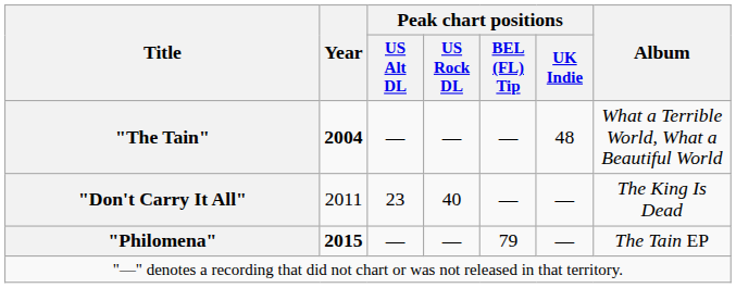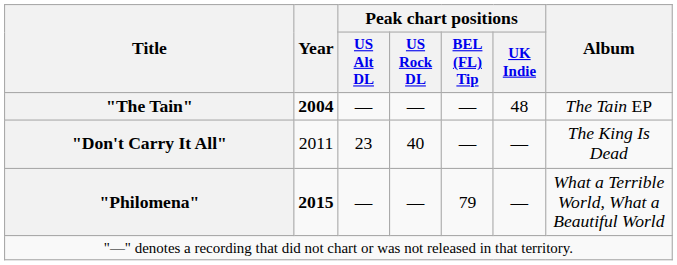 <table class="wikitable plainrowheaders" style="text-align:center;">
 <tr>
 <th scope="col" rowspan="2" style="width:16em;">Title</th>
 <th scope="col" rowspan="2" style="width:1em;">Year</th>
 <th scope="col" colspan="4">Peak chart positions</th>
 <th scope="col" rowspan="2">Album</th>
 </tr>
 <tr>
 <th scope="col" style="width:3em;font-size:85%;"><a href='#'>US<br>Alt<br>DL</a><br></th>
 <th scope="col" style="width:3em;font-size:85%;"><a href='#'>US<br>Rock<br>DL</a><br></th>
 <th scope="col" style="width:3em;font-size:85%;"><a href='#'>BEL<br>(FL)<br>Tip</a><br></th>
 <th scope="col" style="width:3em;font-size:85%;"><a href='#'>UK<br>Indie</a><br></th>
 </tr>
 <tr>
 <th scope="row">"The Tain"</th>
 <td><strong>2004</strong></td>
 <td>—</td>
 <td>—</td>
 <td>—</td>
 <td>48</td>
-<td><em>What a Terrible World, What a Beautiful World</em></td>
+<td><em>The Tain</em> EP</td>
 </tr>
 <tr>
 <th scope="row">"Don't Carry It All"</th>
 <td>2011</td>
 <td>23</td>
 <td>40</td>
 <td>—</td>
 <td>—</td>
 <td><em>The King Is Dead</em></td>
 </tr>
 <tr>
 <th scope="row">"Philomena"</th>
 <td><strong>2015</strong></td>
 <td>—</td>
 <td>—</td>
 <td>79</td>
 <td>—</td>
-<td><em>The Tain</em> EP</td>
+<td><em>What a Terrible World, What a Beautiful World</em></td>
 </tr>
 <tr>
 <td colspan="18" style="font-size:85%;">"—" denotes a recording that did not chart or was not released in that territory.</td>
 </tr>
 </table>
